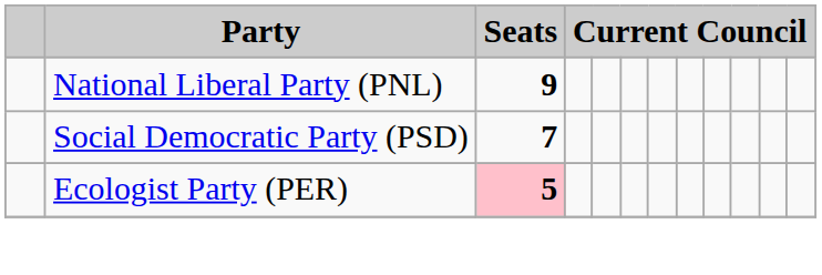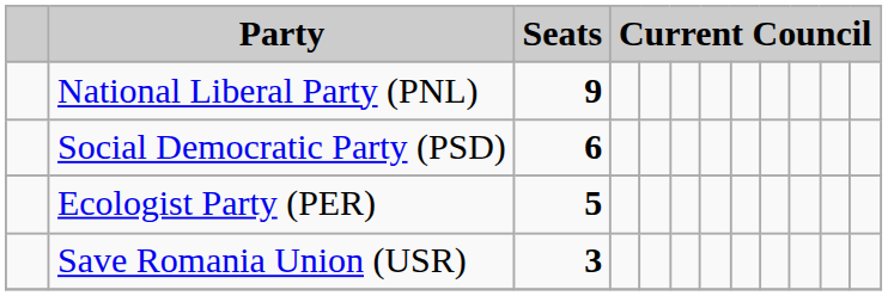 <table class="wikitable">
 <tr>
 <th style="background:#ccc">   </th>
 <th style="background:#ccc">Party</th>
 <th style="background:#ccc">Seats</th>
 <th style="background:#ccc" colspan="9">Current Council</th>
 </tr>
 <tr>
 <td>  </td>
 <td><a href='#'>National Liberal Party</a> (PNL)</td>
 <td style="text-align: right"><strong>9</strong></td>
 <td>  </td>
 <td>  </td>
 <td>  </td>
 <td>  </td>
 <td>  </td>
 <td>  </td>
 <td>  </td>
 <td>  </td>
 <td>  </td>
 </tr>
 <tr>
 <td>  </td>
 <td><a href='#'>Social Democratic Party</a> (PSD)</td>
-<td style="text-align: right"><strong>7</strong></td>
+<td style="text-align: right"><strong>6</strong></td>
 <td>  </td>
 <td>  </td>
 <td>  </td>
 <td>  </td>
 <td>  </td>
 <td>  </td>
 <td></td>
 <td></td>
 <td></td>
 </tr>
 <tr>
 <td>  </td>
 <td><a href='#'>Ecologist Party</a> (PER)</td>
-<td style="background: pink; text-align: right"><strong>5</strong></td>
+<td style="text-align: right"><strong>5</strong></td>
 <td>  </td>
 <td>  </td>
 <td>  </td>
 <td>  </td>
 <td>  </td>
 <td></td>
 <td></td>
 <td></td>
 <td></td>
 </tr>
 <tr>
+<td>  </td>
+<td><a href='#'>Save Romania Union</a> (USR)</td>
+<td style="text-align: right"><strong>3</strong></td>
+<td>  </td>
+<td>  </td>
+<td>  </td>
+<td></td>
+<td></td>
+<td></td>
+<td></td>
+<td></td>
+<td></td>
+</tr>
+<tr>
 </tr>
 </table>
